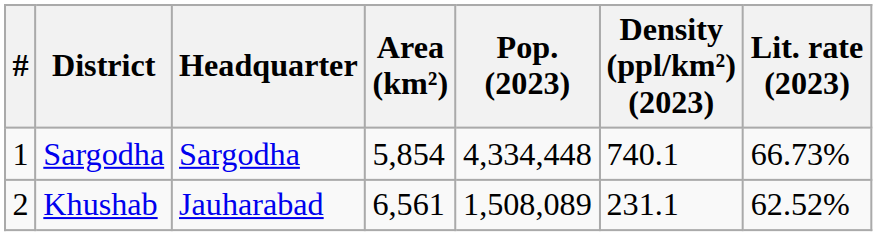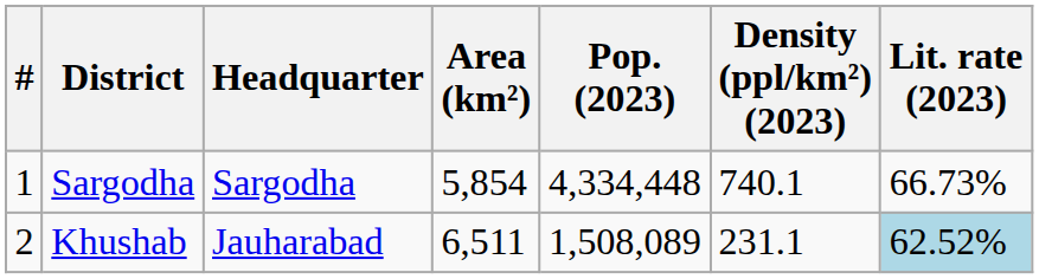 <table class="wikitable sortable">
 <tr>
 <th>#</th>
 <th>District</th>
 <th>Headquarter</th>
 <th>Area<br>(km²)</th>
 <th>Pop.<br>(2023)</th>
 <th>Density<br>(ppl/km²)<br>(2023)</th>
 <th>Lit. rate<br>(2023)</th>
 </tr>
 <tr>
 <td>1</td>
 <td><a href='#'>Sargodha</a></td>
 <td><a href='#'>Sargodha</a></td>
 <td>5,854</td>
 <td>4,334,448</td>
 <td>740.1</td>
 <td>66.73%</td>
 </tr>
 <tr>
 <td>2</td>
 <td><a href='#'>Khushab</a></td>
 <td><a href='#'>Jauharabad</a></td>
-<td>6,561</td>
+<td>6,511</td>
 <td>1,508,089</td>
 <td>231.1</td>
-<td>62.52%</td>
+<td style="background: lightblue;">62.52%</td>
 </tr>
 </table>
